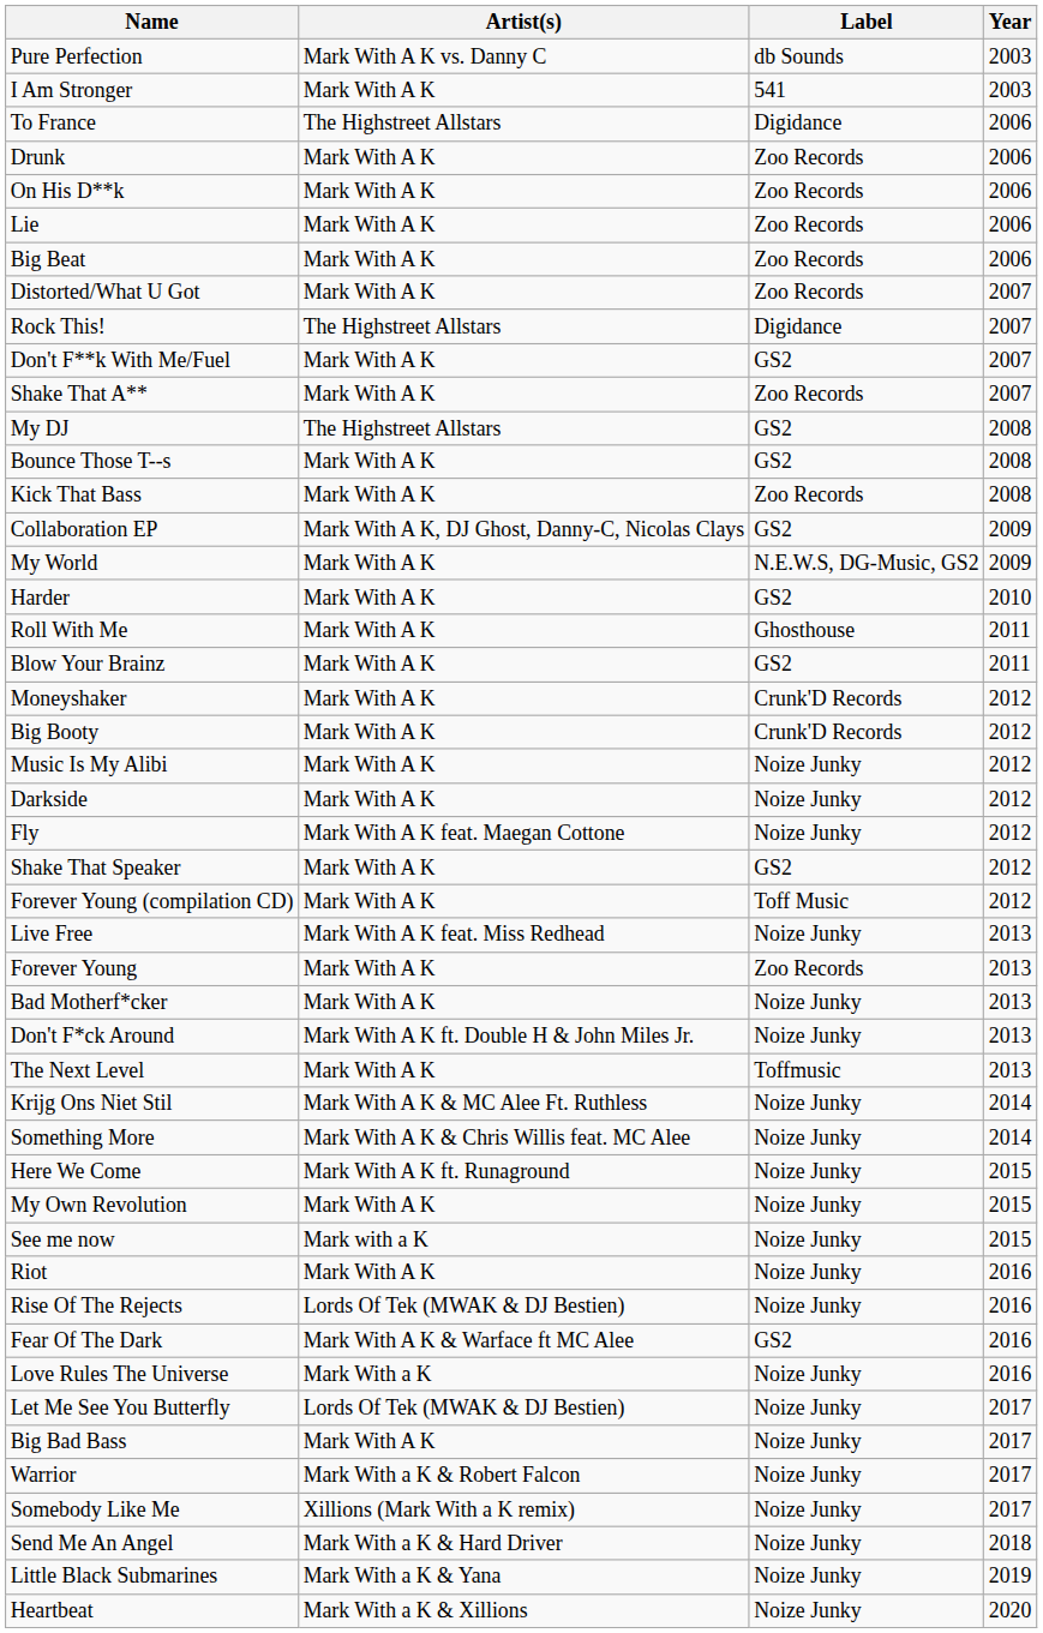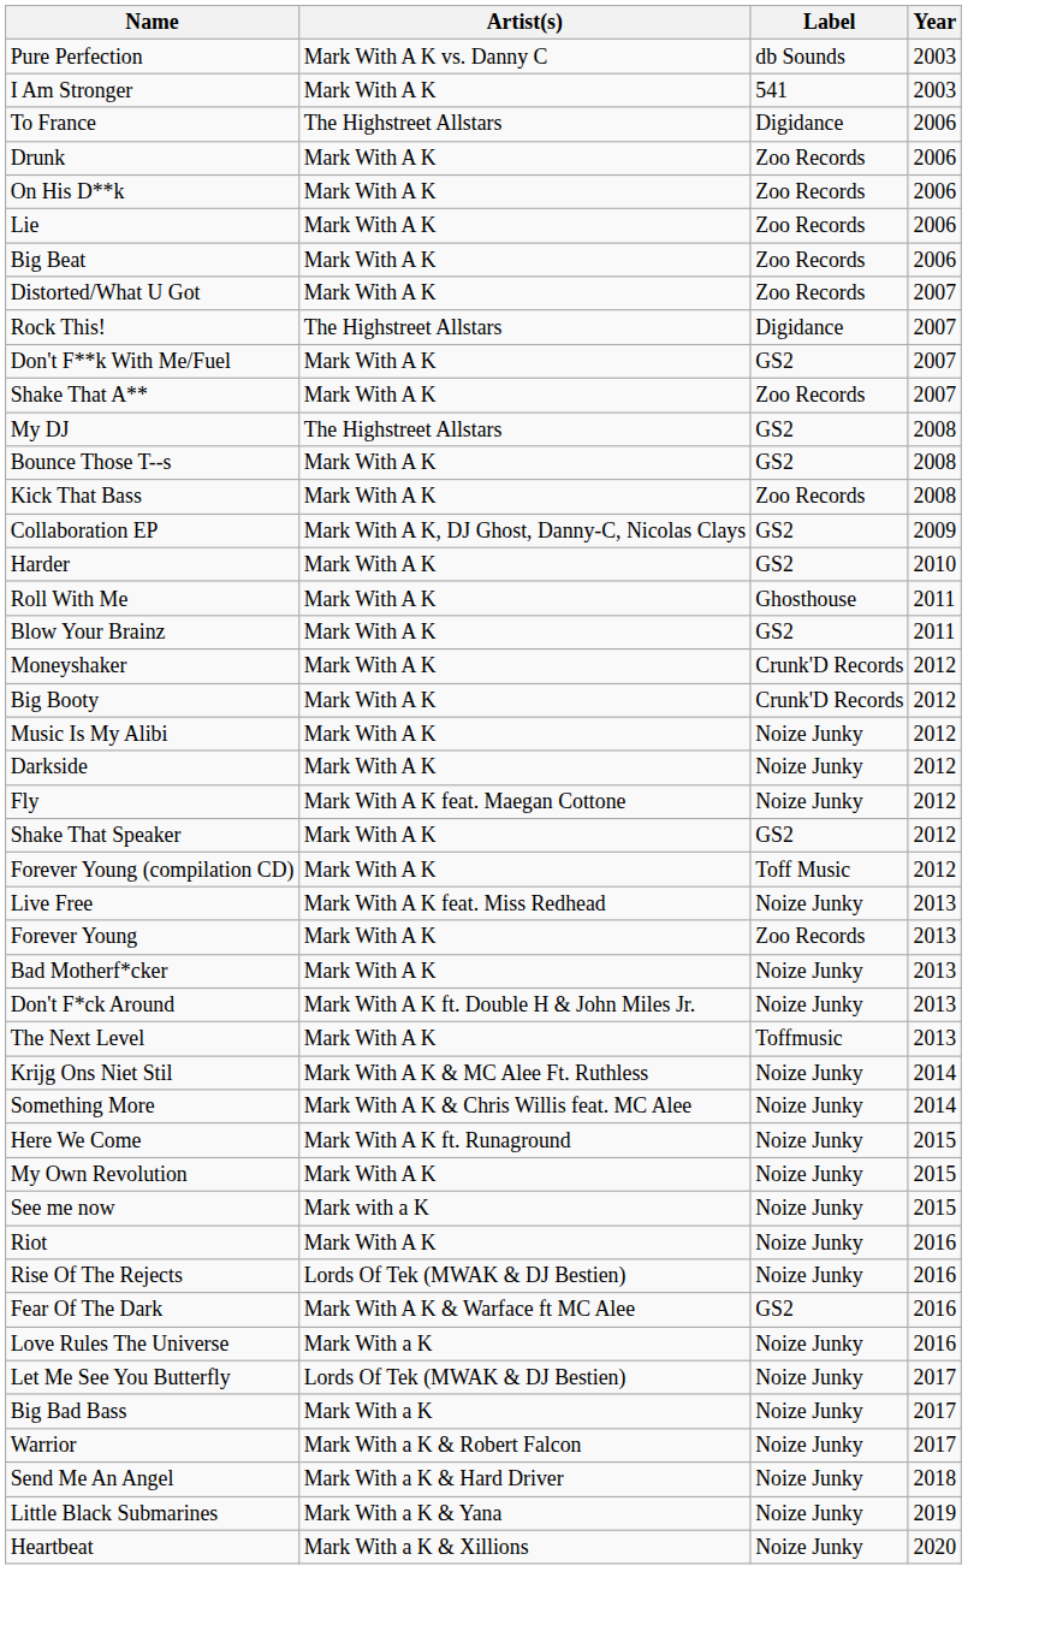 <table class="wikitable">
 <tr>
 <th>Name</th>
 <th>Artist(s)</th>
 <th>Label</th>
 <th>Year</th>
 </tr>
 <tr>
 <td>Pure Perfection</td>
 <td>Mark With A K vs. Danny C</td>
 <td>db Sounds</td>
 <td>2003</td>
 </tr>
 <tr>
 <td>I Am Stronger</td>
 <td>Mark With A K</td>
 <td>541</td>
 <td>2003</td>
 </tr>
 <tr>
 <td>To France</td>
 <td>The Highstreet Allstars</td>
 <td>Digidance</td>
 <td>2006</td>
 </tr>
 <tr>
 <td>Drunk</td>
 <td>Mark With A K</td>
 <td>Zoo Records</td>
 <td>2006</td>
 </tr>
 <tr>
 <td>On His D**k</td>
 <td>Mark With A K</td>
 <td>Zoo Records</td>
 <td>2006</td>
 </tr>
 <tr>
 <td>Lie</td>
 <td>Mark With A K</td>
 <td>Zoo Records</td>
 <td>2006</td>
 </tr>
 <tr>
 <td>Big Beat</td>
 <td>Mark With A K</td>
 <td>Zoo Records</td>
 <td>2006</td>
 </tr>
 <tr>
 <td>Distorted/What U Got</td>
 <td>Mark With A K</td>
 <td>Zoo Records</td>
 <td>2007</td>
 </tr>
 <tr>
 <td>Rock This!</td>
 <td>The Highstreet Allstars</td>
 <td>Digidance</td>
 <td>2007</td>
 </tr>
 <tr>
 <td>Don't F**k With Me/Fuel</td>
 <td>Mark With A K</td>
 <td>GS2</td>
 <td>2007</td>
 </tr>
 <tr>
 <td>Shake That A**</td>
 <td>Mark With A K</td>
 <td>Zoo Records</td>
 <td>2007</td>
 </tr>
 <tr>
 <td>My DJ</td>
 <td>The Highstreet Allstars</td>
 <td>GS2</td>
 <td>2008</td>
 </tr>
 <tr>
 <td>Bounce Those T--s</td>
 <td>Mark With A K</td>
 <td>GS2</td>
 <td>2008</td>
 </tr>
 <tr>
 <td>Kick That Bass</td>
 <td>Mark With A K</td>
 <td>Zoo Records</td>
 <td>2008</td>
 </tr>
 <tr>
 <td>Collaboration EP</td>
 <td>Mark With A K, DJ Ghost, Danny-C, Nicolas Clays</td>
 <td>GS2</td>
-<td>2009</td>
-</tr>
-<tr>
-<td>My World</td>
-<td>Mark With A K</td>
-<td>N.E.W.S, DG-Music, GS2</td>
 <td>2009</td>
 </tr>
 <tr>
 <td>Harder</td>
 <td>Mark With A K</td>
 <td>GS2</td>
 <td>2010</td>
 </tr>
 <tr>
 <td>Roll With Me</td>
 <td>Mark With A K</td>
 <td>Ghosthouse</td>
 <td>2011</td>
 </tr>
 <tr>
 <td>Blow Your Brainz</td>
 <td>Mark With A K</td>
 <td>GS2</td>
 <td>2011</td>
 </tr>
 <tr>
 <td>Moneyshaker</td>
 <td>Mark With A K</td>
 <td>Crunk'D Records</td>
 <td>2012</td>
 </tr>
 <tr>
 <td>Big Booty</td>
 <td>Mark With A K</td>
 <td>Crunk'D Records</td>
 <td>2012</td>
 </tr>
 <tr>
 <td>Music Is My Alibi</td>
 <td>Mark With A K</td>
 <td>Noize Junky</td>
 <td>2012</td>
 </tr>
 <tr>
 <td>Darkside</td>
 <td>Mark With A K</td>
 <td>Noize Junky</td>
 <td>2012</td>
 </tr>
 <tr>
 <td>Fly</td>
 <td>Mark With A K feat. Maegan Cottone</td>
 <td>Noize Junky</td>
 <td>2012</td>
 </tr>
 <tr>
 <td>Shake That Speaker</td>
 <td>Mark With A K</td>
 <td>GS2</td>
 <td>2012</td>
 </tr>
 <tr>
 <td>Forever Young (compilation CD)</td>
 <td>Mark With A K</td>
 <td>Toff Music</td>
 <td>2012</td>
 </tr>
 <tr>
 <td>Live Free</td>
 <td>Mark With A K feat. Miss Redhead</td>
 <td>Noize Junky</td>
 <td>2013</td>
 </tr>
 <tr>
 <td>Forever Young</td>
 <td>Mark With A K</td>
 <td>Zoo Records</td>
 <td>2013</td>
 </tr>
 <tr>
 <td>Bad Motherf*cker</td>
 <td>Mark With A K</td>
 <td>Noize Junky</td>
 <td>2013</td>
 </tr>
 <tr>
 <td>Don't F*ck Around</td>
 <td>Mark With A K ft. Double H & John Miles Jr.</td>
 <td>Noize Junky</td>
 <td>2013</td>
 </tr>
 <tr>
 <td>The Next Level</td>
 <td>Mark With A K</td>
 <td>Toffmusic</td>
 <td>2013</td>
 </tr>
 <tr>
 <td>Krijg Ons Niet Stil</td>
 <td>Mark With A K & MC Alee Ft. Ruthless</td>
 <td>Noize Junky</td>
 <td>2014</td>
 </tr>
 <tr>
 <td>Something More</td>
 <td>Mark With A K & Chris Willis feat. MC Alee</td>
 <td>Noize Junky</td>
 <td>2014</td>
 </tr>
 <tr>
 <td>Here We Come</td>
 <td>Mark With A K ft. Runaground</td>
 <td>Noize Junky</td>
 <td>2015</td>
 </tr>
 <tr>
 <td>My Own Revolution</td>
 <td>Mark With A K</td>
 <td>Noize Junky</td>
 <td>2015</td>
 </tr>
 <tr>
 <td>See me now</td>
 <td>Mark with a K</td>
 <td>Noize Junky</td>
 <td>2015</td>
 </tr>
 <tr>
 <td>Riot</td>
 <td>Mark With A K</td>
 <td>Noize Junky</td>
 <td>2016</td>
 </tr>
 <tr>
 <td>Rise Of The Rejects</td>
 <td>Lords Of Tek (MWAK & DJ Bestien)</td>
 <td>Noize Junky</td>
 <td>2016</td>
 </tr>
 <tr>
 <td>Fear Of The Dark</td>
 <td>Mark With A K & Warface ft MC Alee</td>
 <td>GS2</td>
 <td>2016</td>
 </tr>
 <tr>
 <td>Love Rules The Universe</td>
 <td>Mark With a K</td>
 <td>Noize Junky</td>
 <td>2016</td>
 </tr>
 <tr>
 <td>Let Me See You Butterfly</td>
 <td>Lords Of Tek (MWAK & DJ Bestien)</td>
 <td>Noize Junky</td>
 <td>2017</td>
 </tr>
 <tr>
 <td>Big Bad Bass</td>
-<td>Mark With A K</td>
+<td>Mark With a K</td>
 <td>Noize Junky</td>
 <td>2017</td>
 </tr>
 <tr>
 <td>Warrior</td>
 <td>Mark With a K & Robert Falcon</td>
-<td>Noize Junky</td>
-<td>2017</td>
-</tr>
-<tr>
-<td>Somebody Like Me</td>
-<td>Xillions (Mark With a K remix)</td>
 <td>Noize Junky</td>
 <td>2017</td>
 </tr>
 <tr>
 <td>Send Me An Angel</td>
 <td>Mark With a K & Hard Driver</td>
 <td>Noize Junky</td>
 <td>2018</td>
 </tr>
 <tr>
 <td>Little Black Submarines</td>
 <td>Mark With a K & Yana</td>
 <td>Noize Junky</td>
 <td>2019</td>
 </tr>
 <tr>
 <td>Heartbeat</td>
 <td>Mark With a K & Xillions</td>
 <td>Noize Junky</td>
 <td>2020</td>
 </tr>
 </table>
